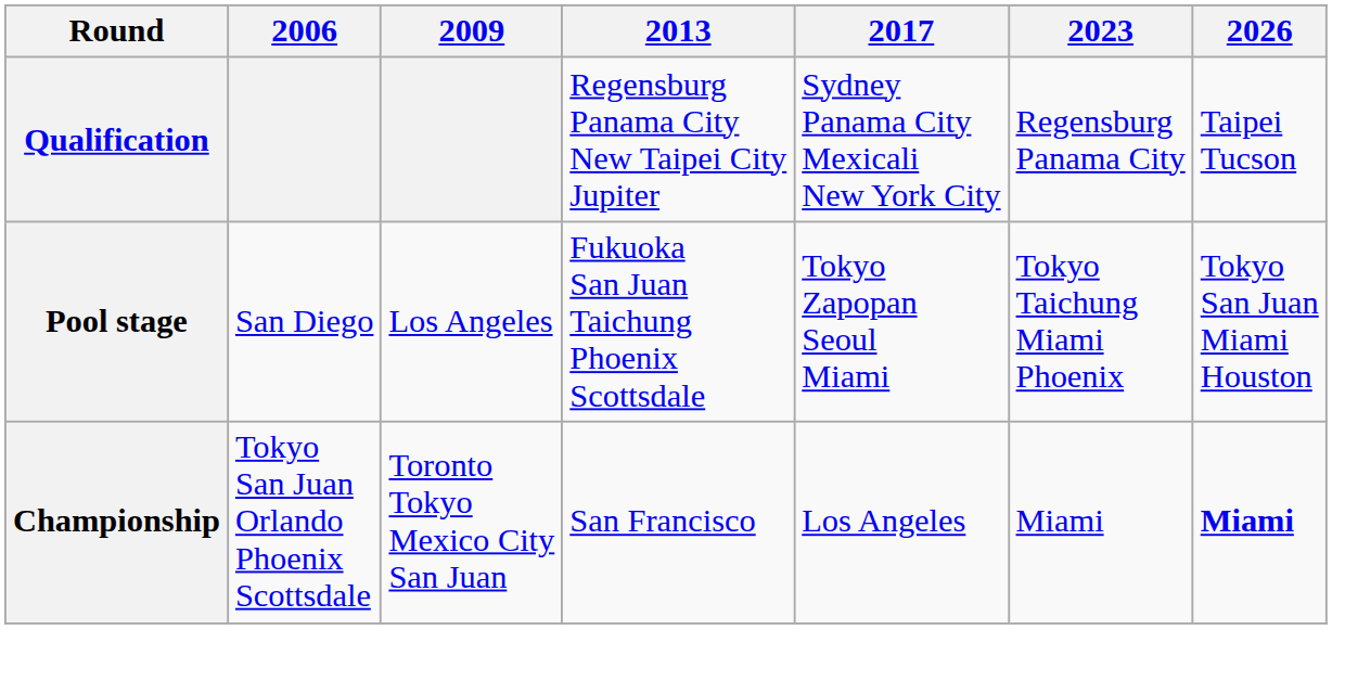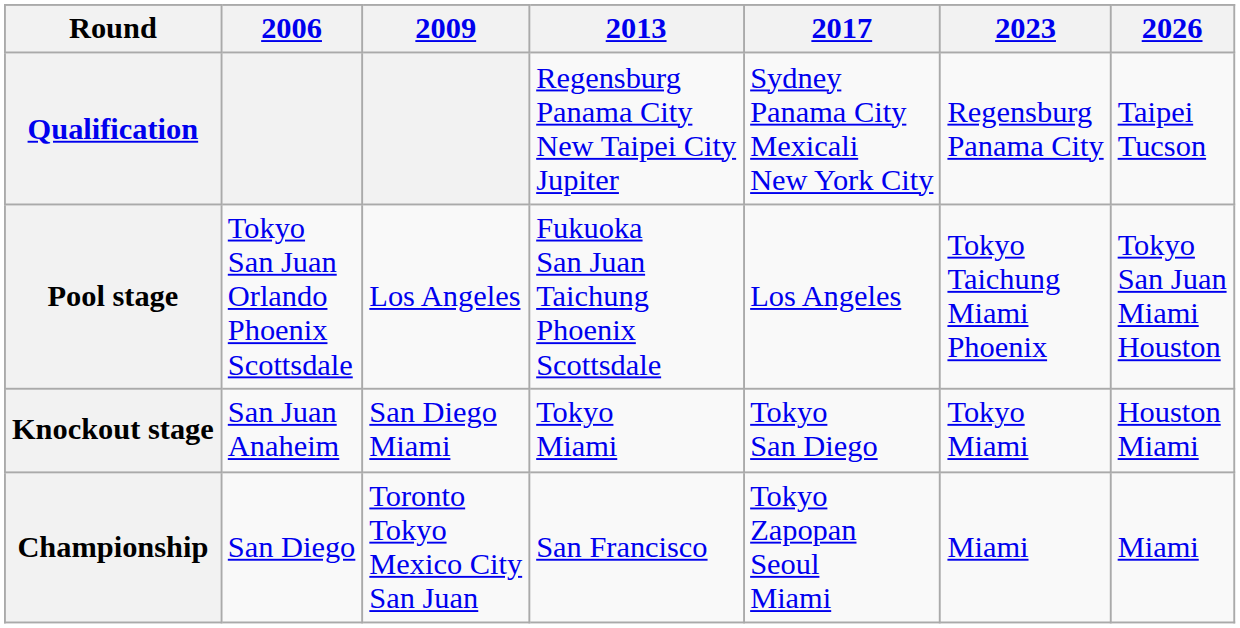 <table class="wikitable plainrowheaders">
 <tr>
 <th scope="col">Round</th>
 <th scope="col"><a href='#'>2006</a></th>
 <th scope="col"><a href='#'>2009</a></th>
 <th scope="col"><a href='#'>2013</a></th>
 <th scope="col"><a href='#'>2017</a></th>
 <th scope="col"><a href='#'>2023</a></th>
 <th scope="col"><a href='#'>2026</a></th>
 </tr>
 <tr>
 <th scope="row"><a href='#'>Qualification</a></th>
 <th></th>
 <th></th>
 <td> <a href='#'>Regensburg</a><br> <a href='#'>Panama City</a><br> <a href='#'>New Taipei City</a><br> <a href='#'>Jupiter</a></td>
 <td> <a href='#'>Sydney</a><br> <a href='#'>Panama City</a><br> <a href='#'>Mexicali</a><br> <a href='#'>New York City</a></td>
 <td> <a href='#'>Regensburg</a><br> <a href='#'>Panama City</a></td>
 <td> <a href='#'>Taipei</a><br> <a href='#'>Tucson</a></td>
 </tr>
 <tr>
 <th scope="row">Pool stage</th>
-<td> <a href='#'>San Diego</a></td>
+<td> <a href='#'>Tokyo</a><br> <a href='#'>San Juan</a><br> <a href='#'>Orlando</a><br> <a href='#'>Phoenix</a><br> <a href='#'>Scottsdale</a></td>
 <td> <a href='#'>Los Angeles</a></td>
 <td> <a href='#'>Fukuoka</a><br> <a href='#'>San Juan</a><br> <a href='#'>Taichung</a><br> <a href='#'>Phoenix</a><br> <a href='#'>Scottsdale</a></td>
-<td> <a href='#'>Tokyo</a><br> <a href='#'>Zapopan</a><br> <a href='#'>Seoul</a><br> <a href='#'>Miami</a></td>
+<td> <a href='#'>Los Angeles</a></td>
 <td> <a href='#'>Tokyo</a><br> <a href='#'>Taichung</a><br> <a href='#'>Miami</a><br> <a href='#'>Phoenix</a></td>
 <td> <a href='#'>Tokyo</a><br> <a href='#'>San Juan</a><br> <a href='#'>Miami</a><br> <a href='#'>Houston</a></td>
 </tr>
 <tr>
+<th scope="row">Knockout stage</th>
+<td> <a href='#'>San Juan</a><br> <a href='#'>Anaheim</a></td>
+<td> <a href='#'>San Diego</a><br> <a href='#'>Miami</a></td>
+<td> <a href='#'>Tokyo</a><br> <a href='#'>Miami</a></td>
+<td> <a href='#'>Tokyo</a><br> <a href='#'>San Diego</a></td>
+<td> <a href='#'>Tokyo</a><br> <a href='#'>Miami</a></td>
+<td> <a href='#'>Houston</a> <br>  <a href='#'>Miami</a></td>
+</tr>
+<tr>
 <th scope="row">Championship</th>
-<td> <a href='#'>Tokyo</a><br> <a href='#'>San Juan</a><br> <a href='#'>Orlando</a><br> <a href='#'>Phoenix</a><br> <a href='#'>Scottsdale</a></td>
+<td> <a href='#'>San Diego</a></td>
 <td> <a href='#'>Toronto</a><br> <a href='#'>Tokyo</a><br> <a href='#'>Mexico City</a><br> <a href='#'>San Juan</a></td>
 <td> <a href='#'>San Francisco</a></td>
-<td> <a href='#'>Los Angeles</a></td>
+<td> <a href='#'>Tokyo</a><br> <a href='#'>Zapopan</a><br> <a href='#'>Seoul</a><br> <a href='#'>Miami</a></td>
 <td> <a href='#'>Miami</a></td>
-<td><strong>  <a href='#'>Miami</a></strong></td>
+<td>  <a href='#'>Miami</a></td>
 </tr>
 </table>
